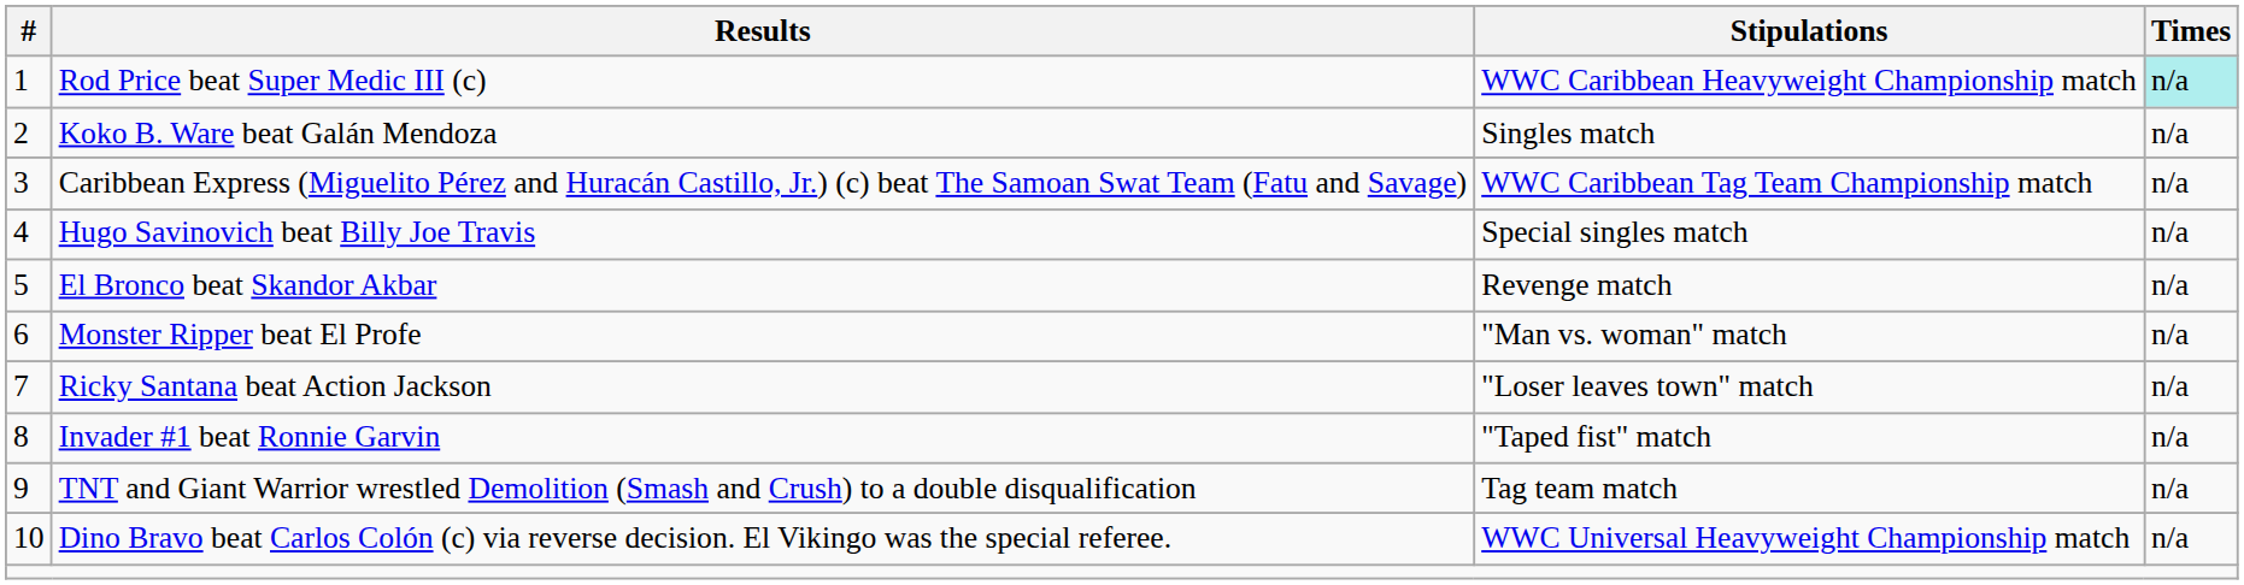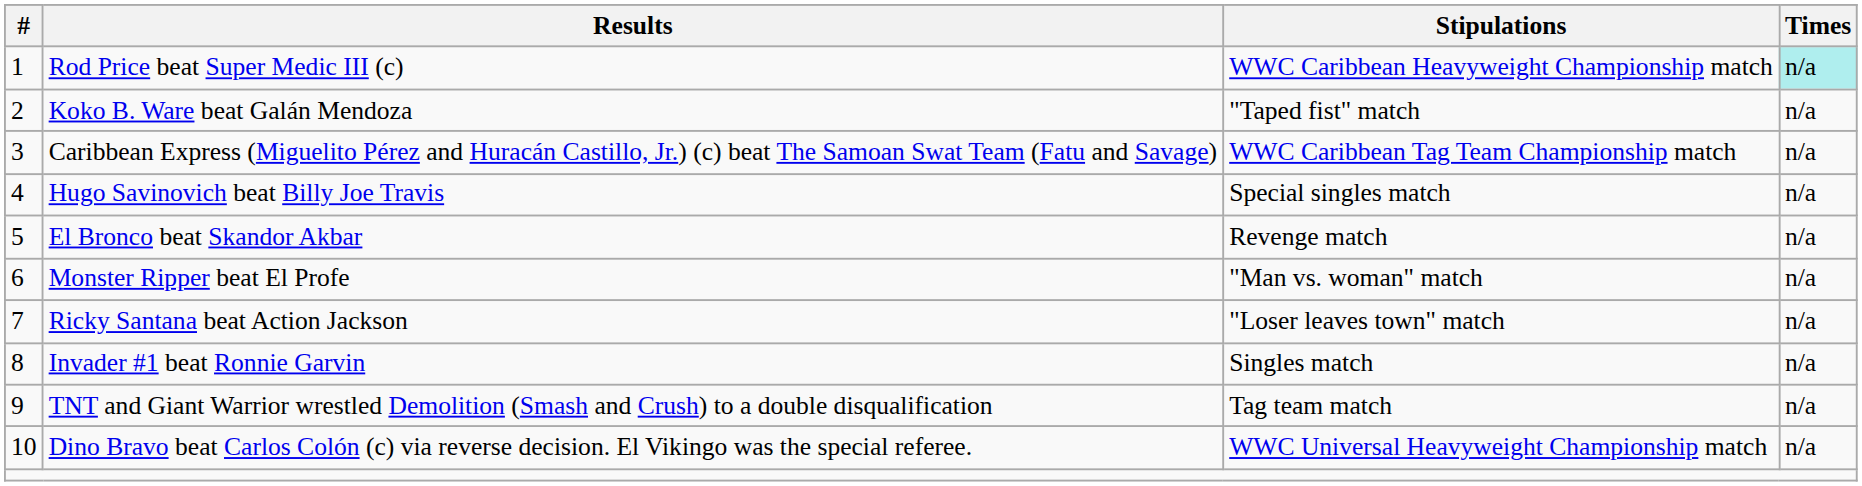 <table style="font-size: 85%" class="wikitable sortable">
 <tr>
 <th><strong>#</strong></th>
 <th><strong>Results</strong></th>
 <th><strong>Stipulations</strong></th>
 <th><strong>Times</strong></th>
 </tr>
 <tr>
 <td>1</td>
 <td><a href='#'>Rod Price</a> beat <a href='#'>Super Medic III</a> (c)</td>
 <td><a href='#'>WWC Caribbean Heavyweight Championship</a> match</td>
 <td style="background: paleturquoise;">n/a</td>
 </tr>
 <tr>
 <td>2</td>
 <td><a href='#'>Koko B. Ware</a> beat Galán Mendoza</td>
-<td>Singles match</td>
+<td>"Taped fist" match</td>
 <td>n/a</td>
 </tr>
 <tr>
 <td>3</td>
 <td>Caribbean Express (<a href='#'>Miguelito Pérez</a> and <a href='#'>Huracán Castillo, Jr.</a>) (c) beat <a href='#'>The Samoan Swat Team</a> (<a href='#'>Fatu</a> and <a href='#'>Savage</a>)</td>
 <td><a href='#'>WWC Caribbean Tag Team Championship</a> match</td>
 <td>n/a</td>
 </tr>
 <tr>
 <td>4</td>
 <td><a href='#'>Hugo Savinovich</a> beat <a href='#'>Billy Joe Travis</a></td>
 <td>Special singles match</td>
 <td>n/a</td>
 </tr>
 <tr>
 <td>5</td>
 <td><a href='#'>El Bronco</a> beat <a href='#'>Skandor Akbar</a></td>
 <td>Revenge match</td>
 <td>n/a</td>
 </tr>
 <tr>
 <td>6</td>
 <td><a href='#'>Monster Ripper</a> beat El Profe</td>
 <td>"Man vs. woman" match</td>
 <td>n/a</td>
 </tr>
 <tr>
 <td>7</td>
 <td><a href='#'>Ricky Santana</a> beat Action Jackson</td>
 <td>"Loser leaves town" match</td>
 <td>n/a</td>
 </tr>
 <tr>
 <td>8</td>
 <td><a href='#'>Invader #1</a> beat <a href='#'>Ronnie Garvin</a></td>
-<td>"Taped fist" match</td>
+<td>Singles match</td>
 <td>n/a</td>
 </tr>
 <tr>
 <td>9</td>
 <td><a href='#'>TNT</a> and Giant Warrior wrestled <a href='#'>Demolition</a> (<a href='#'>Smash</a> and <a href='#'>Crush</a>) to a double disqualification</td>
 <td>Tag team match</td>
 <td>n/a</td>
 </tr>
 <tr>
 <td>10</td>
 <td><a href='#'>Dino Bravo</a> beat <a href='#'>Carlos Colón</a> (c) via reverse decision. El Vikingo was the special referee.</td>
 <td><a href='#'>WWC Universal Heavyweight Championship</a> match</td>
 <td>n/a</td>
 </tr>
 <tr>
 <td colspan=4></td>
 </tr>
 </table>
